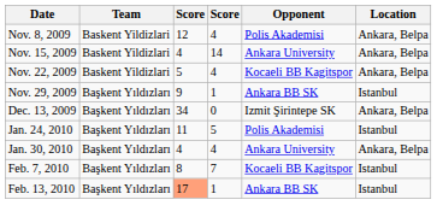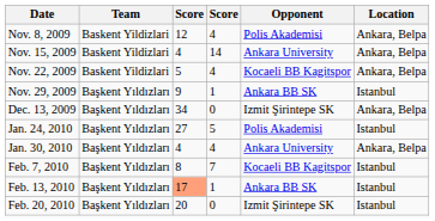 <table class="wikitable">
 <tr>
 <th>Date</th>
 <th>Team</th>
 <th>Score</th>
 <th>Score</th>
 <th>Opponent</th>
 <th>Location</th>
 </tr>
 <tr>
 <td>Nov. 8, 2009</td>
 <td>Baskent Yildizlari</td>
 <td>12</td>
 <td>4</td>
 <td><a href='#'>Polis Akademisi</a></td>
 <td>Ankara, Belpa</td>
 </tr>
 <tr>
 <td>Nov. 15, 2009</td>
 <td>Baskent Yildizlari</td>
 <td>4</td>
 <td>14</td>
 <td><a href='#'>Ankara University</a></td>
 <td>Ankara, Belpa</td>
 </tr>
 <tr>
 <td>Nov. 22, 2009</td>
 <td>Baskent Yildizlari</td>
 <td>5</td>
 <td>4</td>
 <td><a href='#'>Kocaeli BB Kagitspor</a></td>
 <td>Ankara, Belpa</td>
 </tr>
 <tr>
 <td>Nov. 29, 2009</td>
 <td>Başkent Yıldızları</td>
 <td>9</td>
 <td>1</td>
 <td><a href='#'>Ankara BB SK</a></td>
 <td>Istanbul</td>
 </tr>
 <tr>
 <td>Dec. 13, 2009</td>
 <td>Başkent Yıldızları</td>
 <td>34</td>
 <td>0</td>
 <td>Izmit Şirintepe SK</td>
 <td>Ankara, Belpa</td>
 </tr>
 <tr>
 <td>Jan. 24, 2010</td>
 <td>Başkent Yıldızları</td>
-<td>11</td>
+<td>27</td>
 <td>5</td>
 <td><a href='#'>Polis Akademisi</a></td>
 <td>Istanbul</td>
 </tr>
 <tr>
 <td>Jan. 30, 2010</td>
 <td>Başkent Yıldızları</td>
 <td>4</td>
 <td>4</td>
 <td><a href='#'>Ankara University</a></td>
 <td>Ankara, Belpa</td>
 </tr>
 <tr>
 <td>Feb. 7, 2010</td>
 <td>Başkent Yıldızları</td>
 <td>8</td>
 <td>7</td>
 <td><a href='#'>Kocaeli BB Kagitspor</a></td>
 <td>Istanbul</td>
 </tr>
 <tr>
 <td>Feb. 13, 2010</td>
 <td>Başkent Yıldızları</td>
 <td style="background: lightsalmon;">17</td>
 <td>1</td>
 <td><a href='#'>Ankara BB SK</a></td>
 <td>Istanbul</td>
 </tr>
+<tr>
+<td>Feb. 20, 2010</td>
+<td>Başkent Yıldızları</td>
+<td>20</td>
+<td>0</td>
+<td>Izmit Şirintepe SK</td>
+<td>Istanbul</td>
+</tr>
 </table>
